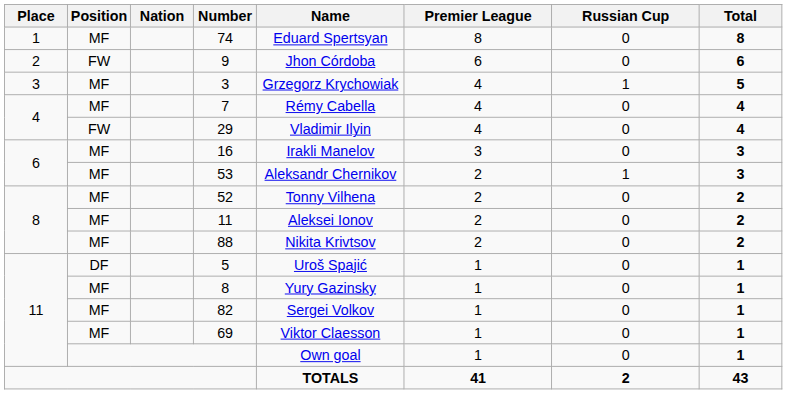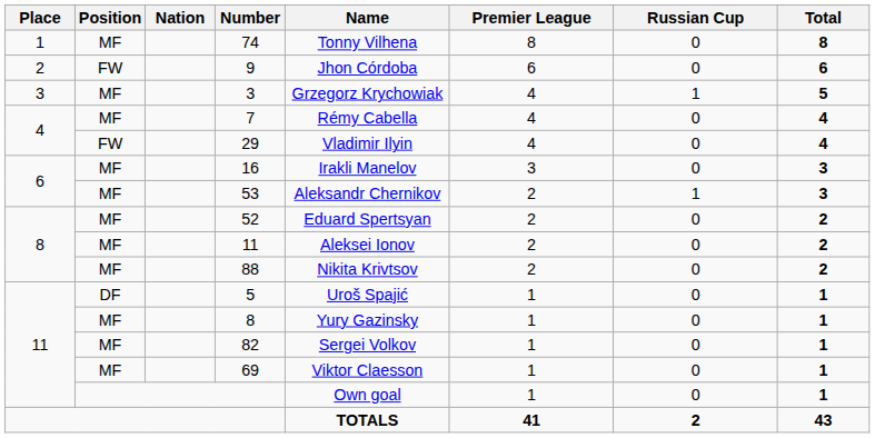 <table class="wikitable" style="font-size: 95%; text-align: center;">
 <tr>
 <th width=60>Place</th>
 <th width=60>Position</th>
 <th width=60>Nation</th>
 <th width=60>Number</th>
 <th width=150>Name</th>
 <th width=150>Premier League</th>
 <th width=150>Russian Cup</th>
 <th width=80><strong>Total</strong></th>
 </tr>
 <tr>
 <td>1</td>
 <td>MF</td>
 <td></td>
 <td>74</td>
-<td><a href='#'>Eduard Spertsyan</a></td>
+<td><a href='#'>Tonny Vilhena</a></td>
 <td>8</td>
 <td>0</td>
 <td><strong>8</strong></td>
 </tr>
 <tr>
 <td>2</td>
 <td>FW</td>
 <td></td>
 <td>9</td>
 <td><a href='#'>Jhon Córdoba</a></td>
 <td>6</td>
 <td>0</td>
 <td><strong>6</strong></td>
 </tr>
 <tr>
 <td>3</td>
 <td>MF</td>
 <td></td>
 <td>3</td>
 <td><a href='#'>Grzegorz Krychowiak</a></td>
 <td>4</td>
 <td>1</td>
 <td><strong>5</strong></td>
 </tr>
 <tr>
 <td rowspan="2">4</td>
 <td>MF</td>
 <td></td>
 <td>7</td>
 <td><a href='#'>Rémy Cabella</a></td>
 <td>4</td>
 <td>0</td>
 <td><strong>4</strong></td>
 </tr>
 <tr>
 <td>FW</td>
 <td></td>
 <td>29</td>
 <td><a href='#'>Vladimir Ilyin</a></td>
 <td>4</td>
 <td>0</td>
 <td><strong>4</strong></td>
 </tr>
 <tr>
 <td rowspan="2">6</td>
 <td>MF</td>
 <td></td>
 <td>16</td>
 <td><a href='#'>Irakli Manelov</a></td>
 <td>3</td>
 <td>0</td>
 <td><strong>3</strong></td>
 </tr>
 <tr>
 <td>MF</td>
 <td></td>
 <td>53</td>
 <td><a href='#'>Aleksandr Chernikov</a></td>
 <td>2</td>
 <td>1</td>
 <td><strong>3</strong></td>
 </tr>
 <tr>
 <td rowspan="3">8</td>
 <td>MF</td>
 <td></td>
 <td>52</td>
-<td><a href='#'>Tonny Vilhena</a></td>
+<td><a href='#'>Eduard Spertsyan</a></td>
 <td>2</td>
 <td>0</td>
 <td><strong>2</strong></td>
 </tr>
 <tr>
 <td>MF</td>
 <td></td>
 <td>11</td>
 <td><a href='#'>Aleksei Ionov</a></td>
 <td>2</td>
 <td>0</td>
 <td><strong>2</strong></td>
 </tr>
 <tr>
 <td>MF</td>
 <td></td>
 <td>88</td>
 <td><a href='#'>Nikita Krivtsov</a></td>
 <td>2</td>
 <td>0</td>
 <td><strong>2</strong></td>
 </tr>
 <tr>
 <td rowspan="5">11</td>
 <td>DF</td>
 <td></td>
 <td>5</td>
 <td><a href='#'>Uroš Spajić</a></td>
 <td>1</td>
 <td>0</td>
 <td><strong>1</strong></td>
 </tr>
 <tr>
 <td>MF</td>
 <td></td>
 <td>8</td>
 <td><a href='#'>Yury Gazinsky</a></td>
 <td>1</td>
 <td>0</td>
 <td><strong>1</strong></td>
 </tr>
 <tr>
 <td>MF</td>
 <td></td>
 <td>82</td>
 <td><a href='#'>Sergei Volkov</a></td>
 <td>1</td>
 <td>0</td>
 <td><strong>1</strong></td>
 </tr>
 <tr>
 <td>MF</td>
 <td></td>
 <td>69</td>
 <td><a href='#'>Viktor Claesson</a></td>
 <td>1</td>
 <td>0</td>
 <td><strong>1</strong></td>
 </tr>
 <tr>
 <td colspan="3"></td>
 <td><a href='#'>Own goal</a></td>
 <td>1</td>
 <td>0</td>
 <td><strong>1</strong></td>
 </tr>
 <tr>
 <td colspan="4"></td>
 <td><strong>TOTALS</strong></td>
 <td><strong>41</strong></td>
 <td><strong>2</strong></td>
 <td><strong>43</strong></td>
 </tr>
 </table>
